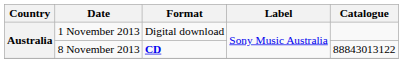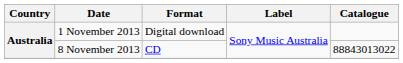 <table class="wikitable plainrowheaders sortable">
 <tr>
 <th scope="col">Country</th>
 <th scope="col">Date</th>
 <th scope="col">Format</th>
 <th scope="col">Label</th>
 <th scope="col">Catalogue</th>
 </tr>
 <tr>
 <th scope="row" rowspan="2">Australia</th>
 <td>1 November 2013</td>
 <td>Digital download</td>
 <td rowspan="2"><a href='#'>Sony Music Australia</a></td>
 <td></td>
 </tr>
 <tr>
 <td>8 November 2013</td>
-<td><strong><a href='#'>CD</a></strong></td>
-<td>88843013122</td>
+<td><a href='#'>CD</a></td>
+<td>88843013022</td>
 </tr>
 <tr>
 </tr>
 </table>
